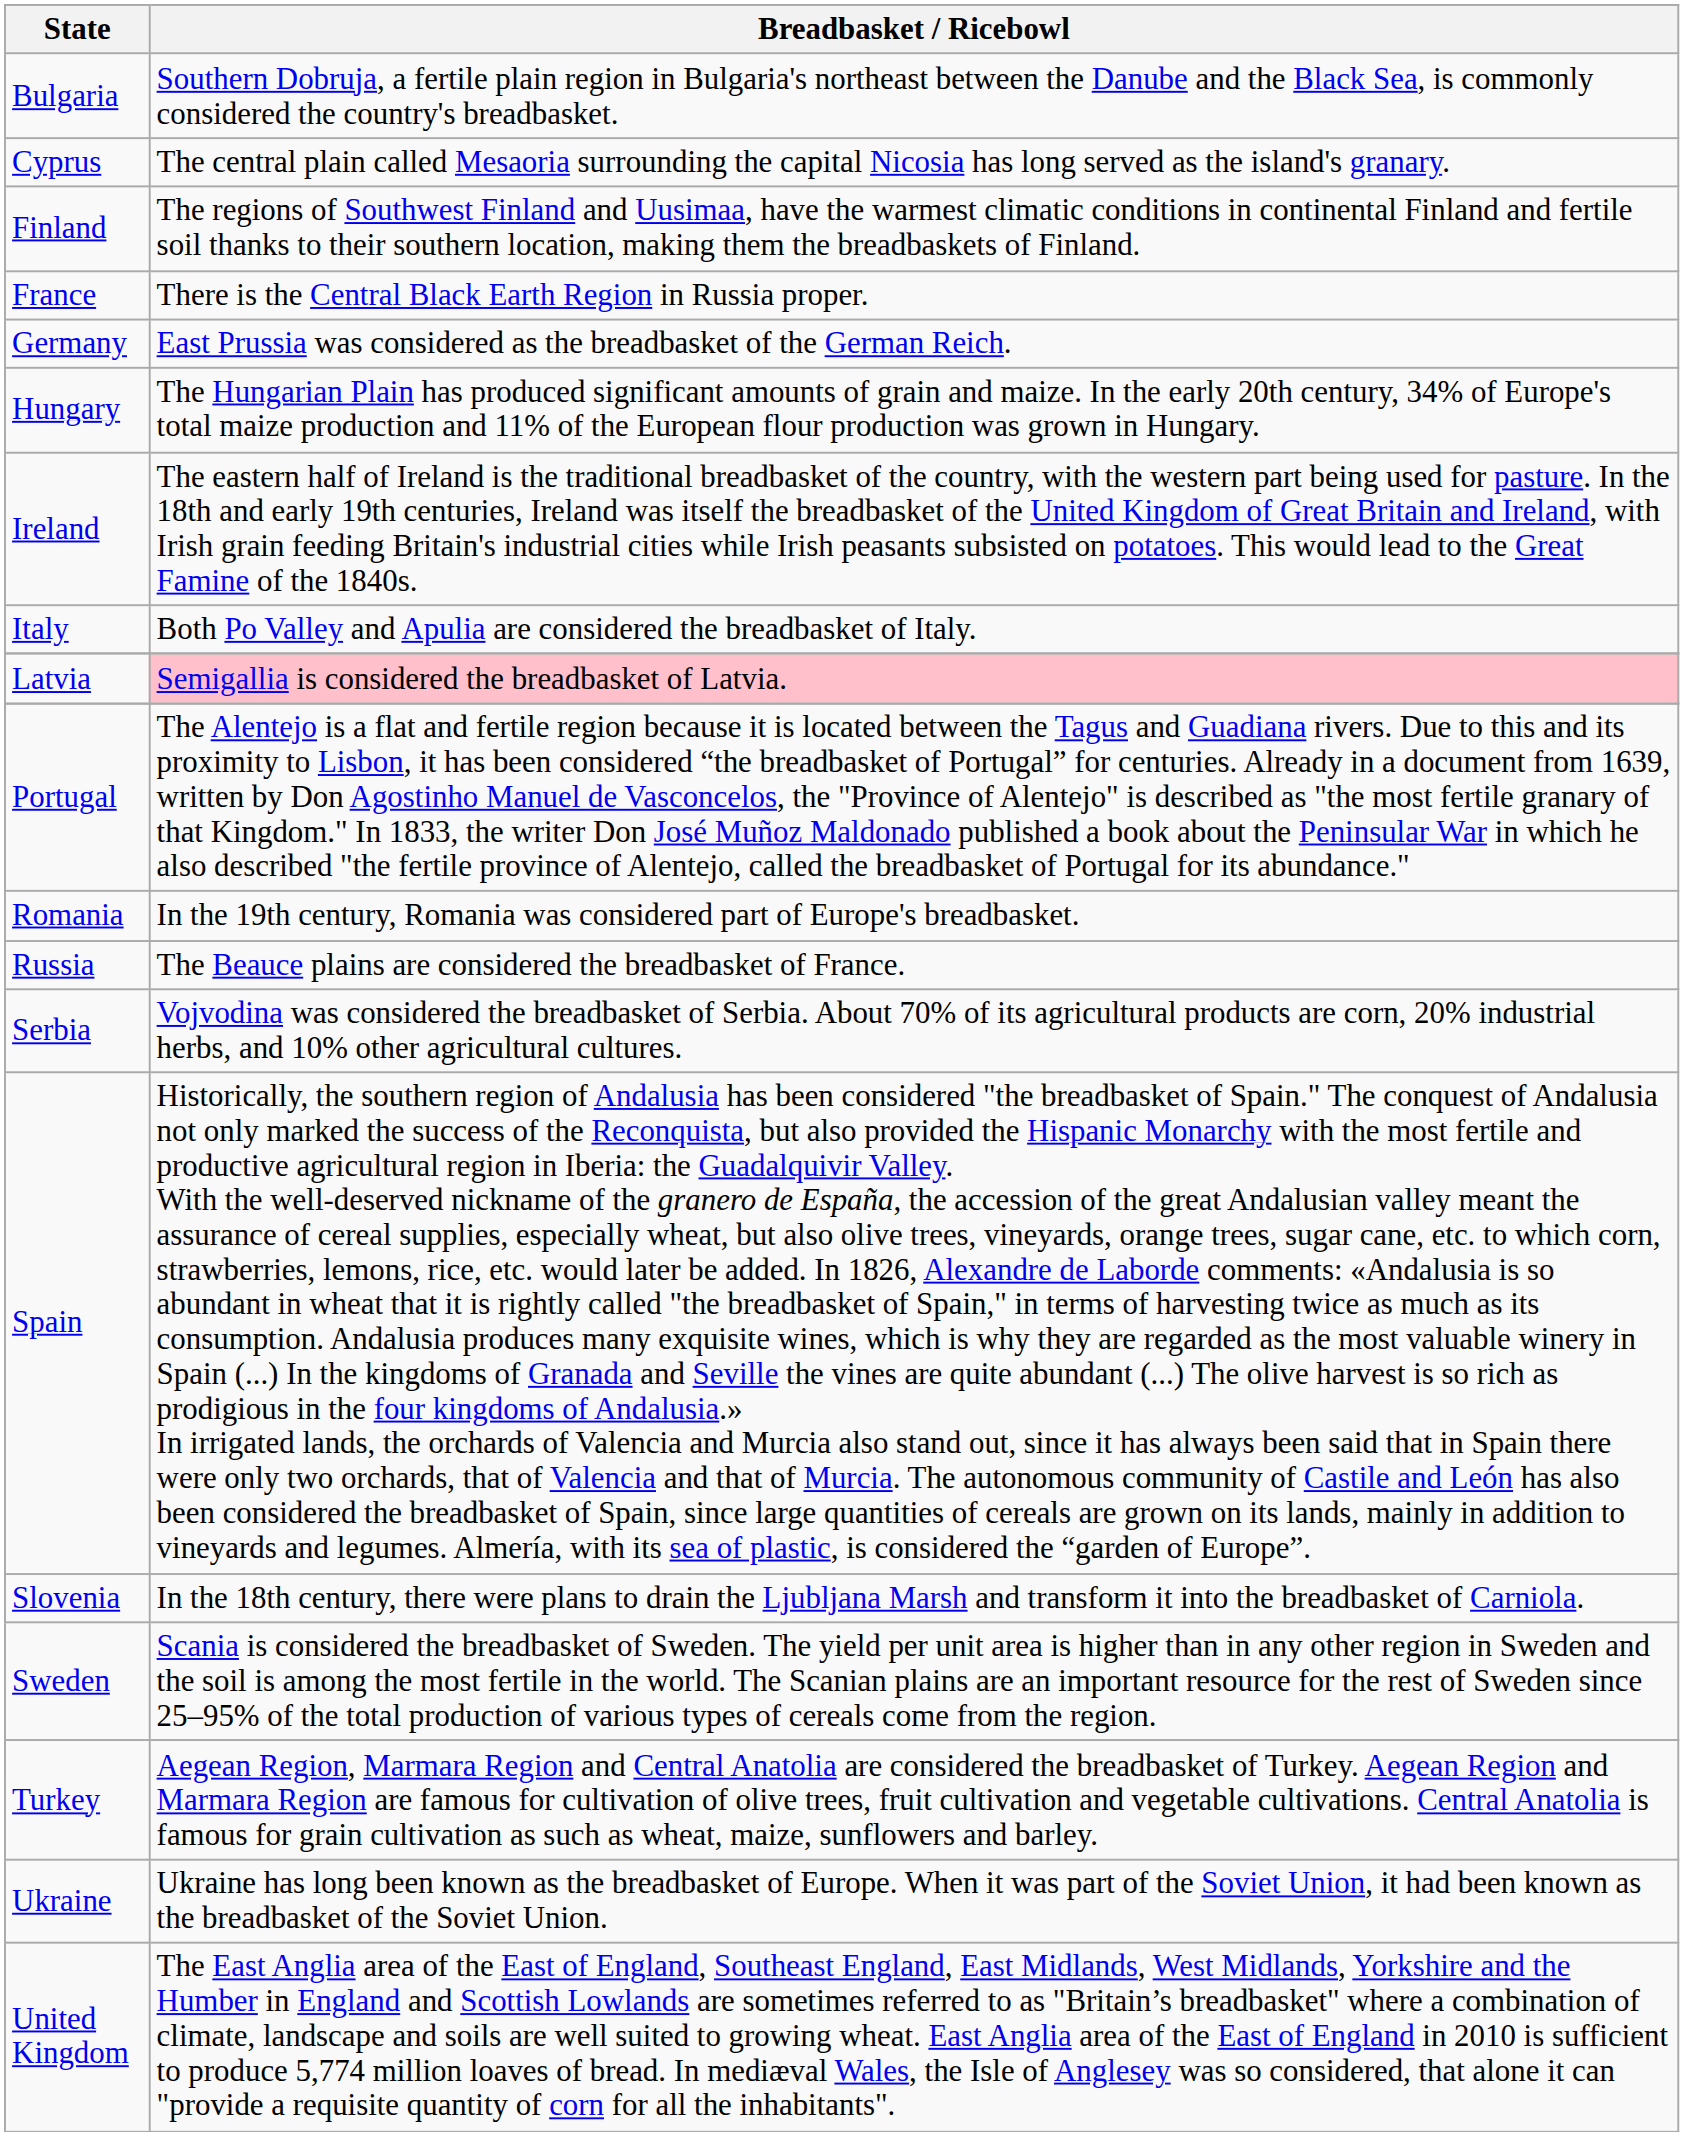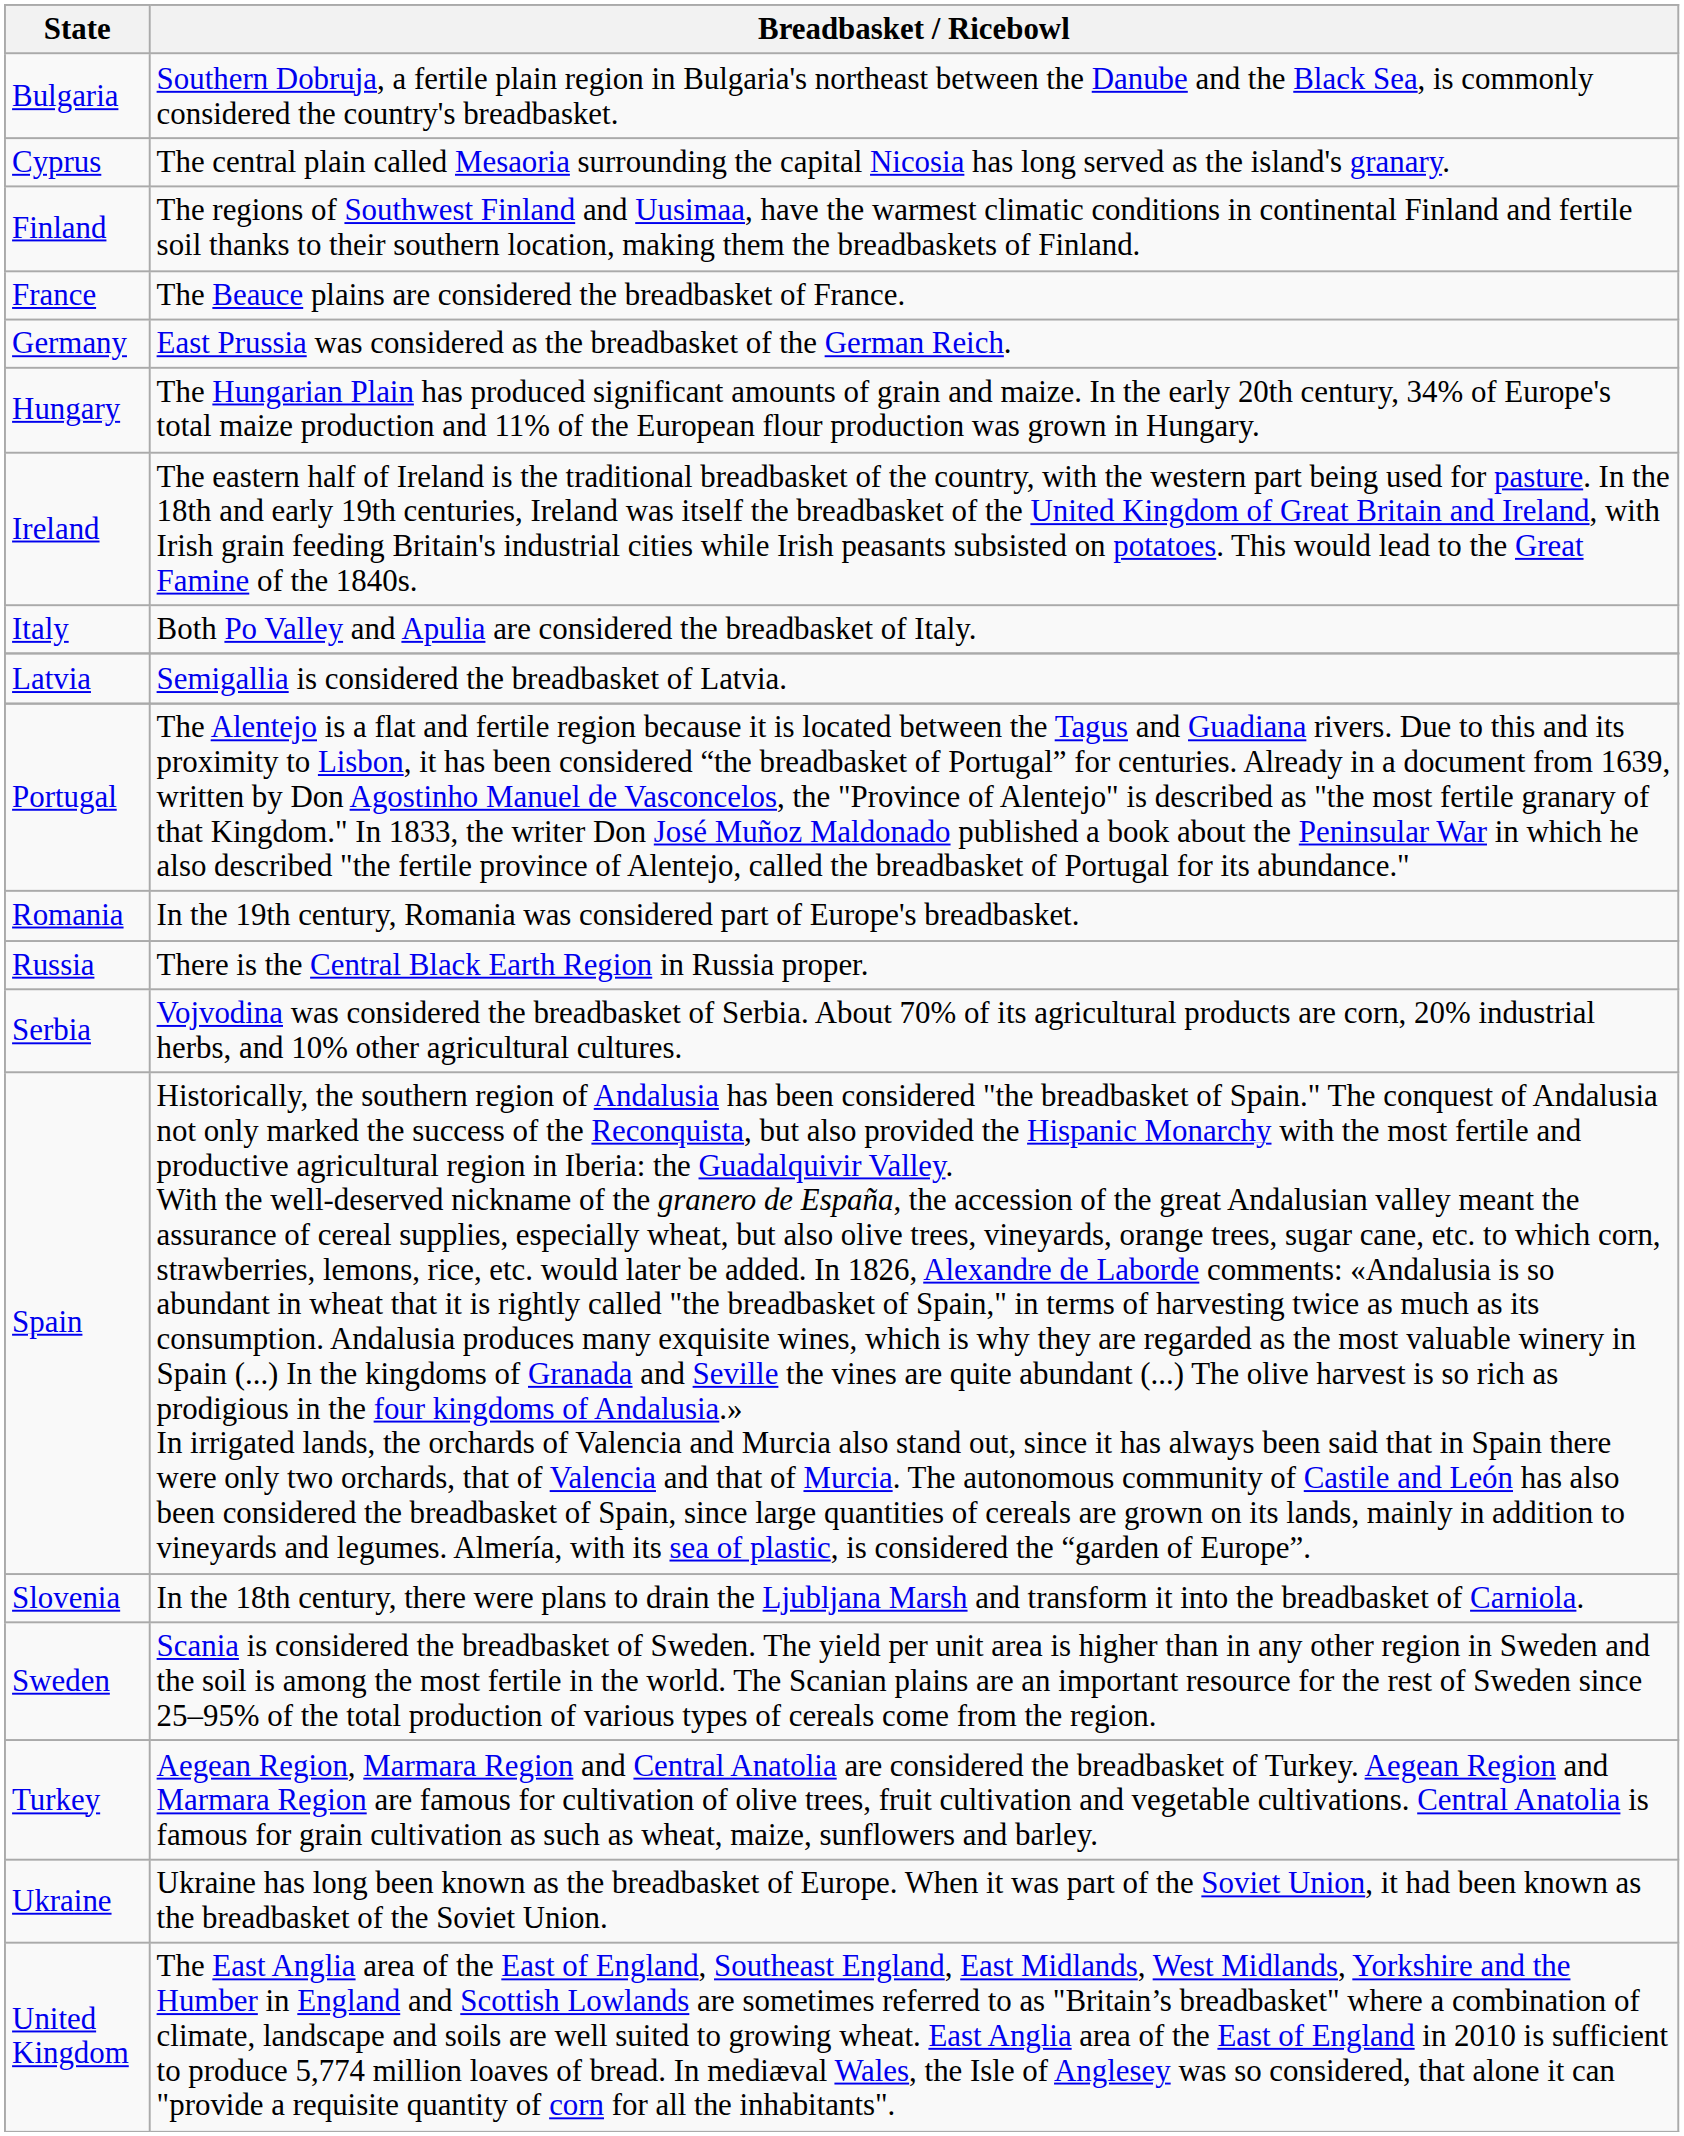 <table class="wikitable">
 <tr>
 <th>State</th>
 <th>Breadbasket / Ricebowl</th>
 </tr>
 <tr>
 <td><a href='#'>Bulgaria</a></td>
 <td><a href='#'>Southern Dobruja</a>, a fertile plain region in Bulgaria's northeast between the <a href='#'>Danube</a> and the <a href='#'>Black Sea</a>, is commonly considered the country's breadbasket.</td>
 </tr>
 <tr>
 <td><a href='#'>Cyprus</a></td>
 <td>The central plain called <a href='#'>Mesaoria</a> surrounding the capital <a href='#'>Nicosia</a> has long served as the island's <a href='#'>granary</a>.</td>
 </tr>
 <tr>
 <td><a href='#'>Finland</a></td>
 <td>The regions of <a href='#'>Southwest Finland</a> and <a href='#'>Uusimaa</a>, have the warmest climatic conditions in continental Finland and fertile soil thanks to their southern location, making them the breadbaskets of Finland.</td>
 </tr>
 <tr>
 <td><a href='#'>France</a></td>
-<td>There is the <a href='#'>Central Black Earth Region</a> in Russia proper.</td>
+<td>The <a href='#'>Beauce</a> plains are considered the breadbasket of France.</td>
 </tr>
 <tr>
 <td><a href='#'>Germany</a></td>
 <td><a href='#'>East Prussia</a> was considered as the breadbasket of the <a href='#'>German Reich</a>.</td>
 </tr>
 <tr>
 <td><a href='#'>Hungary</a></td>
 <td>The <a href='#'>Hungarian Plain</a> has produced significant amounts of grain and maize. In the early 20th century, 34% of Europe's total maize production and 11% of the European flour production was grown in Hungary.</td>
 </tr>
 <tr>
 <td><a href='#'>Ireland</a></td>
 <td>The eastern half of Ireland is the traditional breadbasket of the country, with the western part being used for <a href='#'>pasture</a>. In the 18th and early 19th centuries, Ireland was itself the breadbasket of the <a href='#'>United Kingdom of Great Britain and Ireland</a>, with Irish grain feeding Britain's industrial cities while Irish peasants subsisted on <a href='#'>potatoes</a>. This would lead to the <a href='#'>Great Famine</a> of the 1840s.</td>
 </tr>
 <tr>
 <td><a href='#'>Italy</a></td>
 <td>Both <a href='#'>Po Valley</a> and <a href='#'>Apulia</a> are considered the breadbasket of Italy.</td>
 </tr>
 <tr>
 </tr>
 <tr>
 <td><a href='#'>Latvia</a></td>
-<td style="background: pink;"><a href='#'>Semigallia</a> is considered the breadbasket of Latvia.</td>
+<td><a href='#'>Semigallia</a> is considered the breadbasket of Latvia.</td>
 </tr>
 <tr>
 </tr>
 <tr>
 <td><a href='#'>Portugal</a></td>
 <td>The <a href='#'>Alentejo</a> is a flat and fertile region because it is located between the <a href='#'>Tagus</a> and <a href='#'>Guadiana</a> rivers. Due to this and its proximity to <a href='#'>Lisbon</a>, it has been considered “the breadbasket of Portugal” for centuries. Already in a document from 1639, written by Don <a href='#'>Agostinho Manuel de Vasconcelos</a>, the "Province of Alentejo" is described as "the most fertile granary of that Kingdom." In 1833, the writer Don <a href='#'>José Muñoz Maldonado</a> published a book about the <a href='#'>Peninsular War</a> in which he also described "the fertile province of Alentejo, called the breadbasket of Portugal for its abundance."</td>
 </tr>
 <tr>
 <td><a href='#'>Romania</a></td>
 <td>In the 19th century, Romania was considered part of Europe's breadbasket.</td>
 </tr>
 <tr>
 <td><a href='#'>Russia</a></td>
-<td>The <a href='#'>Beauce</a> plains are considered the breadbasket of France.</td>
+<td>There is the <a href='#'>Central Black Earth Region</a> in Russia proper.</td>
 </tr>
 <tr>
 <td><a href='#'>Serbia</a></td>
 <td><a href='#'>Vojvodina</a> was considered the breadbasket of Serbia. About 70% of its agricultural products are corn, 20% industrial herbs, and 10% other agricultural cultures.</td>
 </tr>
 <tr>
 <td><a href='#'>Spain</a></td>
 <td>Historically, the southern region of <a href='#'>Andalusia</a> has been considered "the breadbasket of Spain." The conquest of Andalusia not only marked the success of the <a href='#'>Reconquista</a>, but also provided the <a href='#'>Hispanic Monarchy</a> with the most fertile and productive agricultural region in Iberia: the <a href='#'>Guadalquivir Valley</a>.<br>With the well-deserved nickname of the <em>granero de España</em>, the accession of the great Andalusian valley meant the assurance of cereal supplies, especially wheat, but also olive trees, vineyards, orange trees, sugar cane, etc. to which corn, strawberries, lemons, rice, etc. would later be added. In 1826, <a href='#'>Alexandre de Laborde</a> comments: «Andalusia is so abundant in wheat that it is rightly called "the breadbasket of Spain," in terms of harvesting twice as much as its consumption. Andalusia produces many exquisite wines, which is why they are regarded as the most valuable winery in Spain (...) In the kingdoms of <a href='#'>Granada</a> and <a href='#'>Seville</a> the vines are quite abundant (...) The olive harvest is so rich as prodigious in the <a href='#'>four kingdoms of Andalusia</a>.»<br>In irrigated lands, the orchards of Valencia and Murcia also stand out, since it has always been said that in Spain there were only two orchards, that of <a href='#'>Valencia</a> and that of <a href='#'>Murcia</a>. The autonomous community of <a href='#'>Castile and León</a> has also been considered the breadbasket of Spain, since large quantities of cereals are grown on its lands, mainly in addition to vineyards and legumes. Almería, with its <a href='#'>sea of plastic</a>, is considered the “garden of Europe”.</td>
 </tr>
 <tr>
 <td><a href='#'>Slovenia</a></td>
 <td>In the 18th century, there were plans to drain the <a href='#'>Ljubljana Marsh</a> and transform it into the breadbasket of <a href='#'>Carniola</a>.</td>
 </tr>
 <tr>
 <td><a href='#'>Sweden</a></td>
 <td><a href='#'>Scania</a> is considered the breadbasket of Sweden. The yield per unit area is higher than in any other region in Sweden and the soil is among the most fertile in the world. The Scanian plains are an important resource for the rest of Sweden since 25–95% of the total production of various types of cereals come from the region.</td>
 </tr>
 <tr>
 <td><a href='#'>Turkey</a></td>
 <td><a href='#'>Aegean Region</a>, <a href='#'>Marmara Region</a> and <a href='#'>Central Anatolia</a> are considered the breadbasket of Turkey. <a href='#'>Aegean Region</a> and <a href='#'>Marmara Region</a> are famous for cultivation of olive trees, fruit cultivation and vegetable cultivations. <a href='#'>Central Anatolia</a> is famous for grain cultivation as such as wheat, maize, sunflowers and barley.</td>
 </tr>
 <tr>
 <td><a href='#'>Ukraine</a></td>
 <td>Ukraine has long been known as the breadbasket of Europe. When it was part of the <a href='#'>Soviet Union</a>, it had been known as the breadbasket of the Soviet Union.</td>
 </tr>
 <tr>
 <td><a href='#'>United Kingdom</a></td>
 <td>The <a href='#'>East Anglia</a> area of the <a href='#'>East of England</a>, <a href='#'>Southeast England</a>, <a href='#'>East Midlands</a>, <a href='#'>West Midlands</a>, <a href='#'>Yorkshire and the Humber</a> in <a href='#'>England</a>  and <a href='#'>Scottish Lowlands</a> are sometimes referred to as "Britain’s breadbasket" where a combination of climate, landscape and soils are well suited to growing wheat. <a href='#'>East Anglia</a> area of the <a href='#'>East of England</a> in 2010 is sufficient to produce 5,774 million loaves of bread. In mediæval <a href='#'>Wales</a>, the Isle of <a href='#'>Anglesey</a> was so considered, that alone it can "provide a requisite quantity of <a href='#'>corn</a> for all the inhabitants".</td>
 </tr>
 </table>
